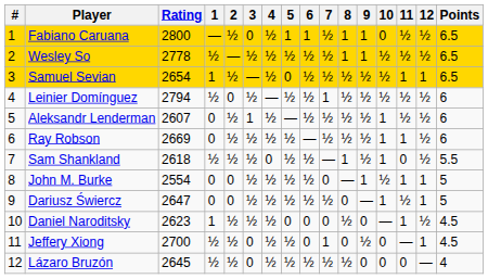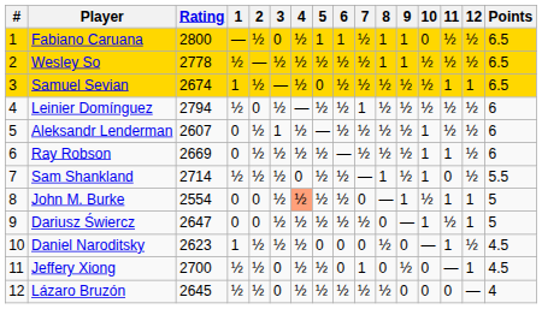 <table class="wikitable" style="text-align: left;">
 <tr>
 <th>#</th>
 <th>Player</th>
 <th><a href='#'>Rating</a></th>
 <th>1</th>
 <th>2</th>
 <th>3</th>
 <th>4</th>
 <th>5</th>
 <th>6</th>
 <th>7</th>
 <th>8</th>
 <th>9</th>
 <th>10</th>
 <th>11</th>
 <th>12</th>
 <th>Points</th>
 </tr>
 <tr style="background-color:gold">
 <td>1</td>
 <td> <a href='#'>Fabiano Caruana</a></td>
 <td>2800</td>
 <td>—</td>
 <td>½</td>
 <td>0</td>
 <td>½</td>
 <td>1</td>
 <td>1</td>
 <td>½</td>
 <td>1</td>
 <td>1</td>
 <td>0</td>
 <td>½</td>
 <td>½</td>
 <td>6.5</td>
 </tr>
 <tr style="background-color:gold">
 <td>2</td>
 <td> <a href='#'>Wesley So</a> </td>
 <td>2778</td>
 <td>½</td>
 <td>—</td>
 <td>½</td>
 <td>½</td>
 <td>½</td>
 <td>½</td>
 <td>½</td>
 <td>1</td>
 <td>1</td>
 <td>½</td>
 <td>½</td>
 <td>½</td>
 <td>6.5</td>
 </tr>
 <tr |- style="background-color:gold">
 <td>3</td>
 <td> <a href='#'>Samuel Sevian</a></td>
-<td>2654</td>
+<td>2674</td>
 <td>1</td>
 <td>½</td>
 <td>—</td>
 <td>½</td>
 <td>0</td>
 <td>½</td>
 <td>½</td>
 <td>½</td>
 <td>½</td>
 <td>½</td>
 <td>1</td>
 <td>1</td>
 <td>6.5</td>
 </tr>
 <tr>
 <td>4</td>
 <td> <a href='#'>Leinier Domínguez</a></td>
 <td>2794</td>
 <td>½</td>
 <td>0</td>
 <td>½</td>
 <td>—</td>
 <td>½</td>
 <td>½</td>
 <td>1</td>
 <td>½</td>
 <td>½</td>
 <td>½</td>
 <td>½</td>
 <td>½</td>
 <td>6</td>
 </tr>
 <tr>
 <td>5</td>
 <td> <a href='#'>Aleksandr Lenderman</a></td>
 <td>2607</td>
 <td>0</td>
 <td>½</td>
 <td>1</td>
 <td>½</td>
 <td>—</td>
 <td>½</td>
 <td>½</td>
 <td>½</td>
 <td>½</td>
 <td>1</td>
 <td>½</td>
 <td>½</td>
 <td>6</td>
 </tr>
 <tr>
 <td>6</td>
 <td> <a href='#'>Ray Robson</a></td>
 <td>2669</td>
 <td>0</td>
 <td>½</td>
 <td>½</td>
 <td>½</td>
 <td>½</td>
 <td>—</td>
 <td>½</td>
 <td>½</td>
 <td>½</td>
 <td>1</td>
 <td>1</td>
 <td>½</td>
 <td>6</td>
 </tr>
 <tr>
 <td>7</td>
 <td> <a href='#'>Sam Shankland</a></td>
-<td>2618</td>
+<td>2714</td>
 <td>½</td>
 <td>½</td>
 <td>½</td>
 <td>0</td>
 <td>½</td>
 <td>½</td>
 <td>—</td>
 <td>1</td>
 <td>½</td>
 <td>1</td>
 <td>0</td>
 <td>½</td>
 <td>5.5</td>
 </tr>
 <tr>
 <td>8</td>
 <td> <a href='#'>John M. Burke</a></td>
 <td>2554</td>
 <td>0</td>
 <td>0</td>
 <td>½</td>
-<td>½</td>
+<td style="background: lightsalmon;">½</td>
 <td>½</td>
 <td>½</td>
 <td>0</td>
 <td>—</td>
 <td>1</td>
 <td>½</td>
 <td>1</td>
 <td>1</td>
 <td>5</td>
 </tr>
 <tr>
 <td>9</td>
 <td> <a href='#'>Dariusz Świercz</a></td>
 <td>2647</td>
 <td>0</td>
 <td>0</td>
 <td>½</td>
 <td>½</td>
 <td>½</td>
 <td>½</td>
 <td>½</td>
 <td>0</td>
 <td>—</td>
 <td>1</td>
 <td>½</td>
 <td>1</td>
 <td>5</td>
 </tr>
 <tr>
 <td>10</td>
 <td> <a href='#'>Daniel Naroditsky</a></td>
 <td>2623</td>
 <td>1</td>
 <td>½</td>
 <td>½</td>
 <td>½</td>
 <td>0</td>
 <td>0</td>
 <td>0</td>
 <td>½</td>
 <td>0</td>
 <td>—</td>
 <td>1</td>
 <td>½</td>
 <td>4.5</td>
 </tr>
 <tr>
 <td>11</td>
 <td> <a href='#'>Jeffery Xiong</a></td>
 <td>2700</td>
 <td>½</td>
 <td>½</td>
 <td>0</td>
 <td>½</td>
 <td>½</td>
 <td>0</td>
 <td>1</td>
 <td>0</td>
 <td>½</td>
 <td>0</td>
 <td>—</td>
 <td>1</td>
 <td>4.5</td>
 </tr>
 <tr>
 <td>12</td>
 <td> <a href='#'>Lázaro Bruzón</a></td>
 <td>2645</td>
 <td>½</td>
 <td>½</td>
 <td>0</td>
 <td>½</td>
 <td>½</td>
 <td>½</td>
 <td>½</td>
 <td>½</td>
 <td>0</td>
 <td>0</td>
 <td>0</td>
 <td>—</td>
 <td>4</td>
 </tr>
 </table>
